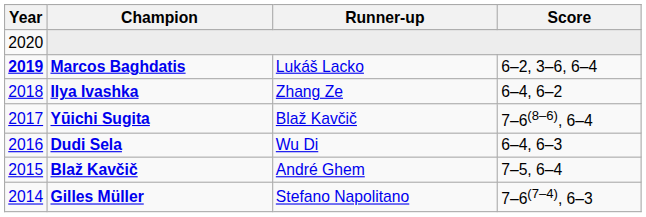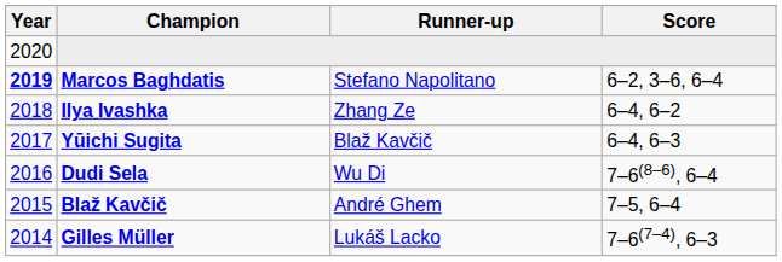 <table class="wikitable" style="font-size:90%">
 <tr>
 <th>Year</th>
 <th width="200">Champion</th>
 <th width="200">Runner-up</th>
 <th width="125">Score</th>
 </tr>
 <tr>
 <td>2020</td>
 <td colspan=3 bgcolor="#ededed"></td>
 </tr>
 <tr>
 <td><strong><a href='#'>2019</a></strong></td>
 <td> <strong><a href='#'>Marcos Baghdatis</a></strong></td>
-<td> <a href='#'>Lukáš Lacko</a></td>
+<td> <a href='#'>Stefano Napolitano</a></td>
 <td>6–2, 3–6, 6–4</td>
 </tr>
 <tr>
 <td><a href='#'>2018</a></td>
 <td> <strong><a href='#'>Ilya Ivashka</a></strong></td>
 <td> <a href='#'>Zhang Ze</a></td>
 <td>6–4, 6–2</td>
 </tr>
 <tr>
 <td><a href='#'>2017</a></td>
 <td> <strong><a href='#'>Yūichi Sugita</a></strong></td>
 <td> <a href='#'>Blaž Kavčič</a></td>
-<td>7–6<sup>(8–6)</sup>, 6–4</td>
+<td>6–4, 6–3</td>
 </tr>
 <tr>
 <td><a href='#'>2016</a></td>
 <td> <strong><a href='#'>Dudi Sela</a></strong></td>
 <td> <a href='#'>Wu Di</a></td>
-<td>6–4, 6–3</td>
+<td>7–6<sup>(8–6)</sup>, 6–4</td>
 </tr>
 <tr>
 <td><a href='#'>2015</a></td>
 <td> <strong><a href='#'>Blaž Kavčič</a></strong></td>
 <td> <a href='#'>André Ghem</a></td>
 <td>7–5, 6–4</td>
 </tr>
 <tr>
 <td><a href='#'>2014</a></td>
 <td> <strong><a href='#'>Gilles Müller</a></strong></td>
-<td> <a href='#'>Stefano Napolitano</a></td>
+<td> <a href='#'>Lukáš Lacko</a></td>
 <td>7–6<sup>(7–4)</sup>, 6–3</td>
 </tr>
 </table>
